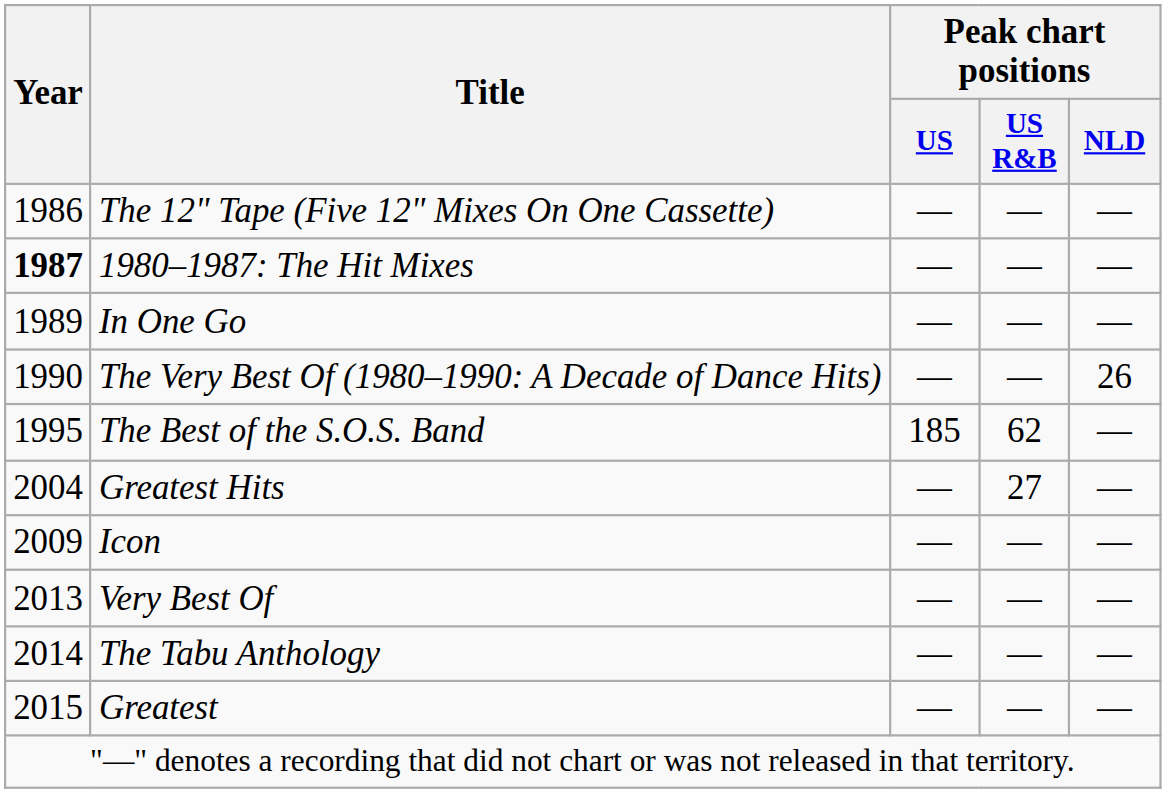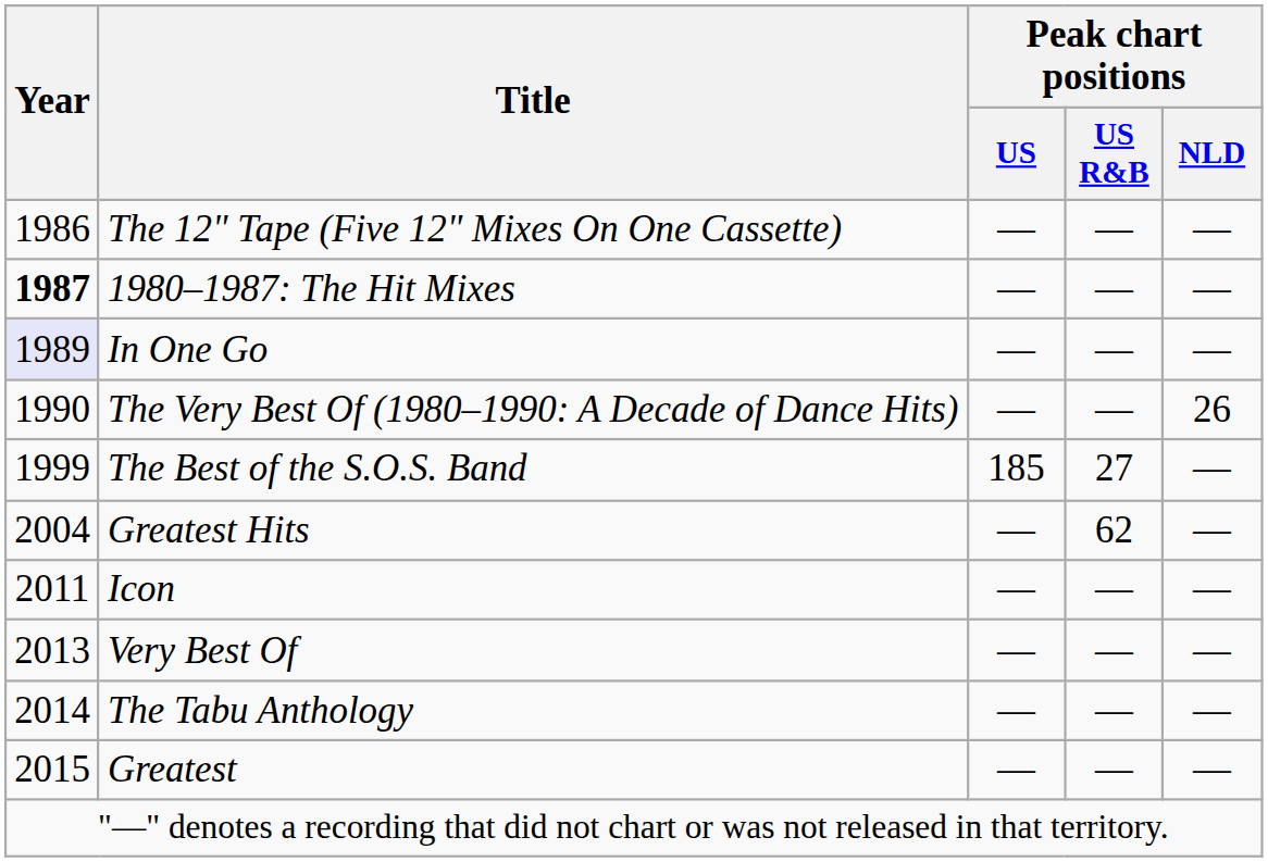 <table class="wikitable" style="text-align:center;">
 <tr>
 <th rowspan="2">Year</th>
 <th rowspan="2">Title</th>
 <th colspan="3">Peak chart positions</th>
 </tr>
 <tr style="font-size:smaller;">
 <th width="35"><a href='#'>US</a><br></th>
 <th width="35"><a href='#'>US<br>R&B</a><br></th>
 <th width="35"><a href='#'>NLD</a><br></th>
 </tr>
 <tr>
 <td rowspan="1">1986</td>
 <td align="left"><em>The 12" Tape (Five 12" Mixes On One Cassette)</em></td>
 <td>—</td>
 <td>—</td>
 <td>—</td>
 </tr>
 <tr>
 <td rowspan="1"><strong>1987</strong></td>
 <td align="left"><em>1980–1987: The Hit Mixes</em></td>
 <td>—</td>
 <td>—</td>
 <td>—</td>
 </tr>
 <tr>
-<td rowspan="1">1989</td>
+<td rowspan="1" style="background: lavender;">1989</td>
 <td align="left"><em>In One Go</em></td>
 <td>—</td>
 <td>—</td>
 <td>—</td>
 </tr>
 <tr>
 <td rowspan="1">1990</td>
 <td align="left"><em>The Very Best Of (1980–1990: A Decade of Dance Hits)</em></td>
 <td>—</td>
 <td>—</td>
 <td>26</td>
 </tr>
 <tr>
-<td rowspan="1">1995</td>
+<td rowspan="1">1999</td>
 <td align="left"><em>The Best of the S.O.S. Band</em></td>
 <td>185</td>
-<td>62</td>
+<td>27</td>
 <td>—</td>
 </tr>
 <tr>
 <td rowspan="1">2004</td>
 <td align="left"><em>Greatest Hits</em></td>
 <td>—</td>
-<td>27</td>
+<td>62</td>
 <td>—</td>
 </tr>
 <tr>
-<td rowspan="1">2009</td>
+<td rowspan="1">2011</td>
 <td align="left"><em>Icon</em></td>
 <td>—</td>
 <td>—</td>
 <td>—</td>
 </tr>
 <tr>
 <td rowspan="1">2013</td>
 <td align="left"><em>Very Best Of</em></td>
 <td>—</td>
 <td>—</td>
 <td>—</td>
 </tr>
 <tr>
 <td rowspan="1">2014</td>
 <td align="left"><em>The Tabu Anthology</em></td>
 <td>—</td>
 <td>—</td>
 <td>—</td>
 </tr>
 <tr>
 <td rowspan="1">2015</td>
 <td align="left"><em>Greatest</em></td>
 <td>—</td>
 <td>—</td>
 <td>—</td>
 </tr>
 <tr>
 <td colspan="15" style="font-size:90%">"—" denotes a recording that did not chart or was not released in that territory.</td>
 </tr>
 </table>
